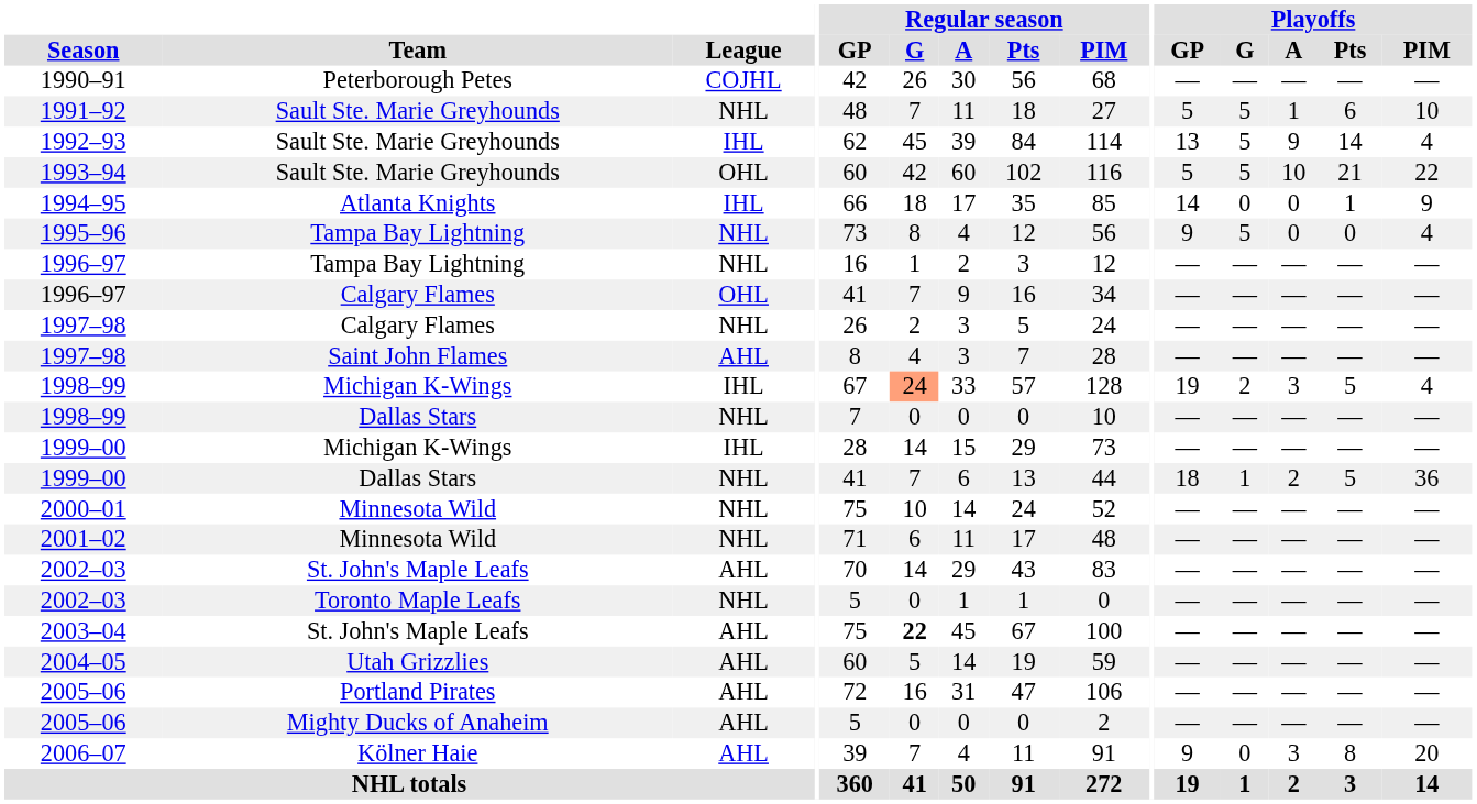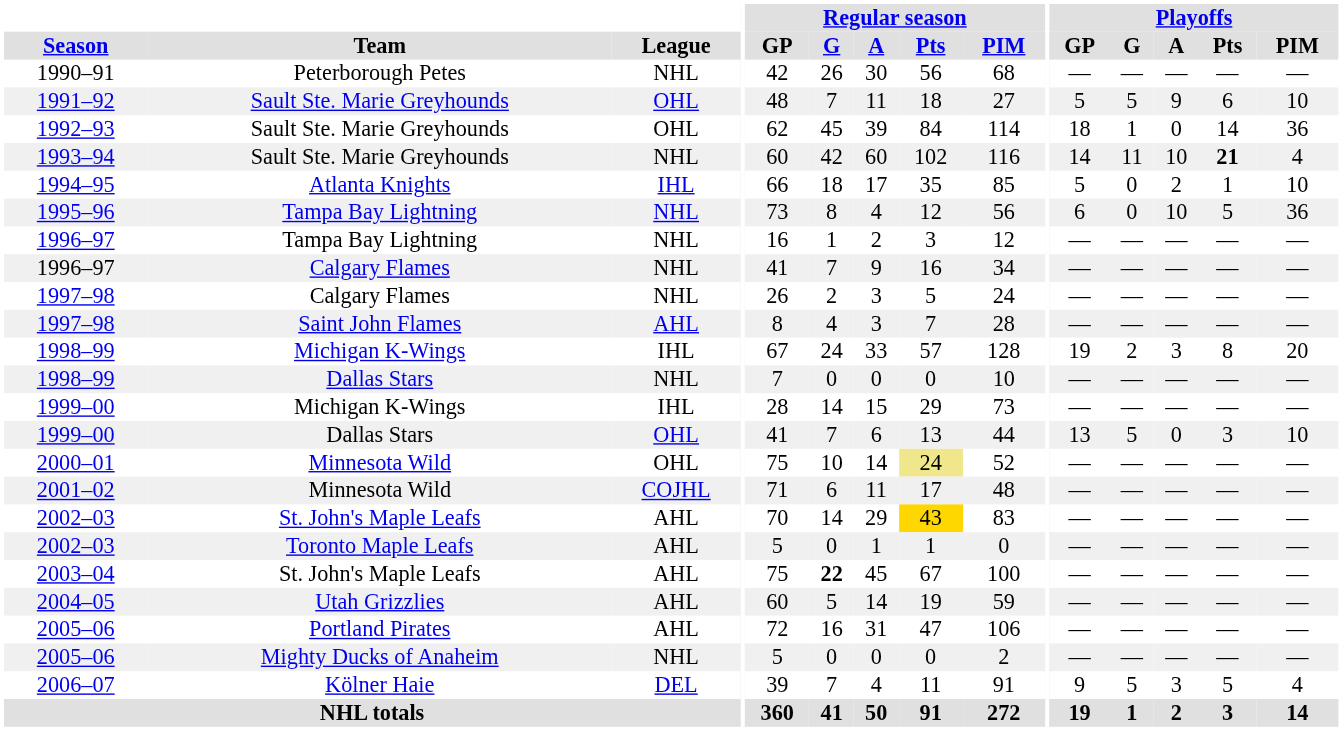 <table border="0" cellpadding="1" cellspacing="0" style="text-align:center; width:60em">
 <tr bgcolor="#e0e0e0">
 <th colspan="3" bgcolor="#ffffff"></th>
 <th rowspan="100" bgcolor="#ffffff"></th>
 <th colspan="5"><a href='#'>Regular season</a></th>
 <th rowspan="100" bgcolor="#ffffff"></th>
 <th colspan="5"><a href='#'>Playoffs</a></th>
 </tr>
 <tr bgcolor="#e0e0e0">
 <th><a href='#'>Season</a></th>
 <th>Team</th>
 <th>League</th>
 <th>GP</th>
 <th><a href='#'>G</a></th>
 <th><a href='#'>A</a></th>
 <th><a href='#'>Pts</a></th>
 <th><a href='#'>PIM</a></th>
 <th>GP</th>
 <th>G</th>
 <th>A</th>
 <th>Pts</th>
 <th>PIM</th>
 </tr>
 <tr>
 <td>1990–91</td>
 <td>Peterborough Petes</td>
-<td><a href='#'>COJHL</a></td>
+<td>NHL</td>
 <td>42</td>
 <td>26</td>
 <td>30</td>
 <td>56</td>
 <td>68</td>
 <td>—</td>
 <td>—</td>
 <td>—</td>
 <td>—</td>
 <td>—</td>
 </tr>
 <tr bgcolor="#f0f0f0">
 <td><a href='#'>1991–92</a></td>
 <td><a href='#'>Sault Ste. Marie Greyhounds</a></td>
-<td>NHL</td>
+<td><a href='#'>OHL</a></td>
 <td>48</td>
 <td>7</td>
 <td>11</td>
 <td>18</td>
 <td>27</td>
 <td>5</td>
 <td>5</td>
-<td>1</td>
+<td>9</td>
 <td>6</td>
 <td>10</td>
 </tr>
 <tr>
 <td><a href='#'>1992–93</a></td>
 <td>Sault Ste. Marie Greyhounds</td>
-<td><a href='#'>IHL</a></td>
+<td>OHL</td>
 <td>62</td>
 <td>45</td>
 <td>39</td>
 <td>84</td>
 <td>114</td>
-<td>13</td>
-<td>5</td>
-<td>9</td>
+<td>18</td>
+<td>1</td>
+<td>0</td>
 <td>14</td>
-<td>4</td>
+<td>36</td>
 </tr>
 <tr bgcolor="#f0f0f0">
 <td><a href='#'>1993–94</a></td>
 <td>Sault Ste. Marie Greyhounds</td>
-<td>OHL</td>
+<td>NHL</td>
 <td>60</td>
 <td>42</td>
 <td>60</td>
 <td>102</td>
 <td>116</td>
-<td>5</td>
-<td>5</td>
+<td>14</td>
+<td>11</td>
 <td>10</td>
-<td>21</td>
-<td>22</td>
+<td><strong>21</strong></td>
+<td>4</td>
 </tr>
 <tr>
 <td><a href='#'>1994–95</a></td>
 <td><a href='#'>Atlanta Knights</a></td>
 <td><a href='#'>IHL</a></td>
 <td>66</td>
 <td>18</td>
 <td>17</td>
 <td>35</td>
 <td>85</td>
-<td>14</td>
+<td>5</td>
 <td>0</td>
-<td>0</td>
+<td>2</td>
 <td>1</td>
-<td>9</td>
+<td>10</td>
 </tr>
 <tr bgcolor="#f0f0f0">
 <td><a href='#'>1995–96</a></td>
 <td><a href='#'>Tampa Bay Lightning</a></td>
 <td><a href='#'>NHL</a></td>
 <td>73</td>
 <td>8</td>
 <td>4</td>
 <td>12</td>
 <td>56</td>
-<td>9</td>
+<td>6</td>
+<td>0</td>
+<td>10</td>
 <td>5</td>
-<td>0</td>
-<td>0</td>
-<td>4</td>
+<td>36</td>
 </tr>
 <tr>
 <td><a href='#'>1996–97</a></td>
 <td>Tampa Bay Lightning</td>
 <td>NHL</td>
 <td>16</td>
 <td>1</td>
 <td>2</td>
 <td>3</td>
 <td>12</td>
 <td>—</td>
 <td>—</td>
 <td>—</td>
 <td>—</td>
 <td>—</td>
 </tr>
 <tr bgcolor="#f0f0f0">
 <td>1996–97</td>
 <td><a href='#'>Calgary Flames</a></td>
-<td><a href='#'>OHL</a></td>
+<td>NHL</td>
 <td>41</td>
 <td>7</td>
 <td>9</td>
 <td>16</td>
 <td>34</td>
 <td>—</td>
 <td>—</td>
 <td>—</td>
 <td>—</td>
 <td>—</td>
 </tr>
 <tr>
 <td><a href='#'>1997–98</a></td>
 <td>Calgary Flames</td>
 <td>NHL</td>
 <td>26</td>
 <td>2</td>
 <td>3</td>
 <td>5</td>
 <td>24</td>
 <td>—</td>
 <td>—</td>
 <td>—</td>
 <td>—</td>
 <td>—</td>
 </tr>
 <tr bgcolor="#f0f0f0">
 <td><a href='#'>1997–98</a></td>
 <td><a href='#'>Saint John Flames</a></td>
 <td><a href='#'>AHL</a></td>
 <td>8</td>
 <td>4</td>
 <td>3</td>
 <td>7</td>
 <td>28</td>
 <td>—</td>
 <td>—</td>
 <td>—</td>
 <td>—</td>
 <td>—</td>
 </tr>
 <tr>
 <td><a href='#'>1998–99</a></td>
 <td><a href='#'>Michigan K-Wings</a></td>
 <td>IHL</td>
 <td>67</td>
-<td style="background: lightsalmon;">24</td>
+<td>24</td>
 <td>33</td>
 <td>57</td>
 <td>128</td>
 <td>19</td>
 <td>2</td>
 <td>3</td>
-<td>5</td>
-<td>4</td>
+<td>8</td>
+<td>20</td>
 </tr>
 <tr bgcolor="#f0f0f0">
 <td><a href='#'>1998–99</a></td>
 <td><a href='#'>Dallas Stars</a></td>
 <td>NHL</td>
 <td>7</td>
 <td>0</td>
 <td>0</td>
 <td>0</td>
 <td>10</td>
 <td>—</td>
 <td>—</td>
 <td>—</td>
 <td>—</td>
 <td>—</td>
 </tr>
 <tr>
 <td><a href='#'>1999–00</a></td>
 <td>Michigan K-Wings</td>
 <td>IHL</td>
 <td>28</td>
 <td>14</td>
 <td>15</td>
 <td>29</td>
 <td>73</td>
 <td>—</td>
 <td>—</td>
 <td>—</td>
 <td>—</td>
 <td>—</td>
 </tr>
 <tr bgcolor="#f0f0f0">
 <td><a href='#'>1999–00</a></td>
 <td>Dallas Stars</td>
-<td>NHL</td>
+<td><a href='#'>OHL</a></td>
 <td>41</td>
 <td>7</td>
 <td>6</td>
 <td>13</td>
 <td>44</td>
-<td>18</td>
-<td>1</td>
-<td>2</td>
+<td>13</td>
 <td>5</td>
-<td>36</td>
+<td>0</td>
+<td>3</td>
+<td>10</td>
 </tr>
 <tr>
 <td><a href='#'>2000–01</a></td>
 <td><a href='#'>Minnesota Wild</a></td>
-<td>NHL</td>
+<td>OHL</td>
 <td>75</td>
 <td>10</td>
 <td>14</td>
-<td>24</td>
+<td style="background: khaki;">24</td>
 <td>52</td>
 <td>—</td>
 <td>—</td>
 <td>—</td>
 <td>—</td>
 <td>—</td>
 </tr>
 <tr bgcolor="#f0f0f0">
 <td><a href='#'>2001–02</a></td>
 <td>Minnesota Wild</td>
-<td>NHL</td>
+<td><a href='#'>COJHL</a></td>
 <td>71</td>
 <td>6</td>
 <td>11</td>
 <td>17</td>
 <td>48</td>
 <td>—</td>
 <td>—</td>
 <td>—</td>
 <td>—</td>
 <td>—</td>
 </tr>
 <tr>
 <td><a href='#'>2002–03</a></td>
 <td><a href='#'>St. John's Maple Leafs</a></td>
 <td>AHL</td>
 <td>70</td>
 <td>14</td>
 <td>29</td>
-<td>43</td>
+<td style="background: gold;">43</td>
 <td>83</td>
 <td>—</td>
 <td>—</td>
 <td>—</td>
 <td>—</td>
 <td>—</td>
 </tr>
 <tr bgcolor="#f0f0f0">
 <td><a href='#'>2002–03</a></td>
 <td><a href='#'>Toronto Maple Leafs</a></td>
-<td>NHL</td>
+<td>AHL</td>
 <td>5</td>
 <td>0</td>
 <td>1</td>
 <td>1</td>
 <td>0</td>
 <td>—</td>
 <td>—</td>
 <td>—</td>
 <td>—</td>
 <td>—</td>
 </tr>
 <tr>
 <td><a href='#'>2003–04</a></td>
 <td>St. John's Maple Leafs</td>
 <td>AHL</td>
 <td>75</td>
 <td><strong>22</strong></td>
 <td>45</td>
 <td>67</td>
 <td>100</td>
 <td>—</td>
 <td>—</td>
 <td>—</td>
 <td>—</td>
 <td>—</td>
 </tr>
 <tr bgcolor="#f0f0f0">
 <td><a href='#'>2004–05</a></td>
 <td><a href='#'>Utah Grizzlies</a></td>
 <td>AHL</td>
 <td>60</td>
 <td>5</td>
 <td>14</td>
 <td>19</td>
 <td>59</td>
 <td>—</td>
 <td>—</td>
 <td>—</td>
 <td>—</td>
 <td>—</td>
 </tr>
 <tr>
 <td><a href='#'>2005–06</a></td>
 <td><a href='#'>Portland Pirates</a></td>
 <td>AHL</td>
 <td>72</td>
 <td>16</td>
 <td>31</td>
 <td>47</td>
 <td>106</td>
 <td>—</td>
 <td>—</td>
 <td>—</td>
 <td>—</td>
 <td>—</td>
 </tr>
 <tr bgcolor="#f0f0f0">
 <td><a href='#'>2005–06</a></td>
 <td><a href='#'>Mighty Ducks of Anaheim</a></td>
-<td>AHL</td>
+<td>NHL</td>
 <td>5</td>
 <td>0</td>
 <td>0</td>
 <td>0</td>
 <td>2</td>
 <td>—</td>
 <td>—</td>
 <td>—</td>
 <td>—</td>
 <td>—</td>
 </tr>
 <tr>
 <td><a href='#'>2006–07</a></td>
 <td><a href='#'>Kölner Haie</a></td>
-<td><a href='#'>AHL</a></td>
+<td><a href='#'>DEL</a></td>
 <td>39</td>
 <td>7</td>
 <td>4</td>
 <td>11</td>
 <td>91</td>
 <td>9</td>
-<td>0</td>
+<td>5</td>
 <td>3</td>
-<td>8</td>
-<td>20</td>
+<td>5</td>
+<td>4</td>
 </tr>
 <tr bgcolor="#e0e0e0">
 <th colspan="3">NHL totals</th>
 <th>360</th>
 <th>41</th>
 <th>50</th>
 <th>91</th>
 <th>272</th>
 <th>19</th>
 <th>1</th>
 <th>2</th>
 <th>3</th>
 <th>14</th>
 </tr>
 </table>
